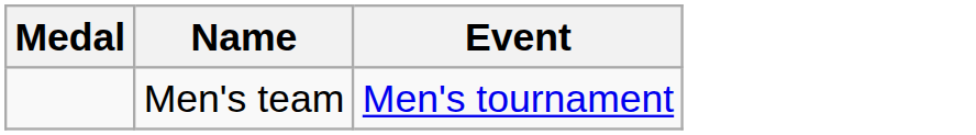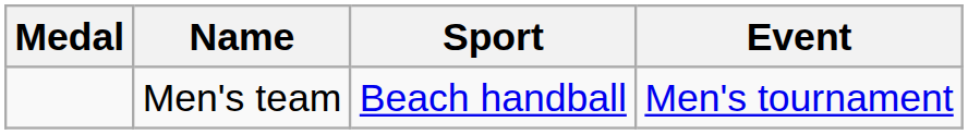 <table class="wikitable sortable" style="font-size: 95%;">
 <tr>
 <th>Medal</th>
 <th>Name</th>
+<th>Sport</th>
 <th>Event</th>
 </tr>
 <tr>
 <td></td>
 <td>Men's team</td>
+<td><a href='#'>Beach handball</a></td>
 <td><a href='#'>Men's tournament</a></td>
 </tr>
 </table>
